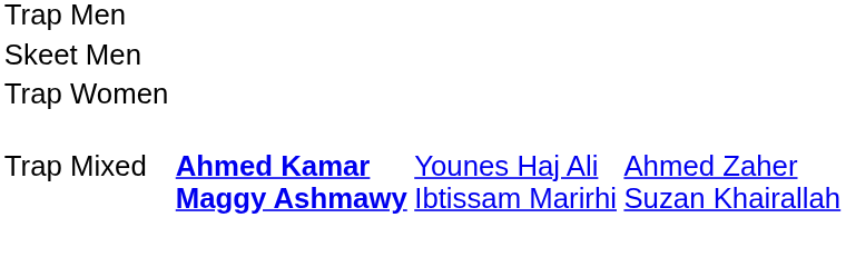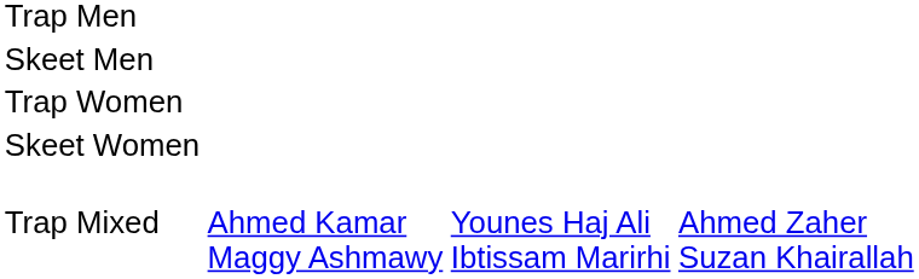 <table>
 <tr>
 <td>Trap Men</td>
 <td></td>
 <td></td>
 <td></td>
 </tr>
 <tr>
 <td>Skeet Men</td>
 <td></td>
 <td></td>
 <td></td>
 </tr>
 <tr>
 <td>Trap Women</td>
 <td></td>
 <td></td>
 <td></td>
 </tr>
 <tr>
+<td>Skeet Women</td>
+<td></td>
+<td></td>
+<td></td>
+</tr>
+<tr>
 <td>Trap Mixed</td>
-<td><strong><br><a href='#'>Ahmed Kamar</a><br><a href='#'>Maggy Ashmawy</a></strong></td>
+<td><br><a href='#'>Ahmed Kamar</a><br><a href='#'>Maggy Ashmawy</a></td>
 <td><br><a href='#'>Younes Haj Ali</a><br><a href='#'>Ibtissam Marirhi</a></td>
 <td><br><a href='#'>Ahmed Zaher</a><br><a href='#'>Suzan Khairallah</a></td>
 </tr>
 </table>
